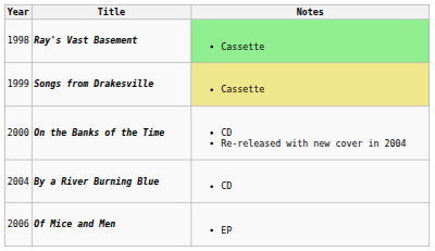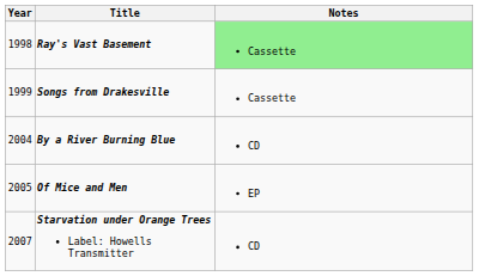 <table class="wikitable">
 <tr>
 <th width="33">Year</th>
 <th width="260">Title</th>
 <th width="400">Notes</th>
 </tr>
 <tr>
 <td align="center">1998</td>
 <td><strong><em>Ray's Vast Basement</em></strong></td>
 <td style="background: lightgreen;"><br><ul><li>Cassette</li></ul></td>
 </tr>
 <tr>
 <td align="center">1999</td>
 <td><strong><em>Songs from Drakesville</em></strong></td>
-<td style="background: khaki;"><br><ul><li>Cassette</li></ul></td>
-</tr>
-<tr>
-<td align="center">2000</td>
-<td><strong><em>On the Banks of the Time</em></strong></td>
-<td><br><ul><li>CD</li><li>Re-released with new cover in 2004</li></ul></td>
+<td><br><ul><li>Cassette</li></ul></td>
 </tr>
 <tr>
 <td align="center">2004</td>
 <td><strong><em>By a River Burning Blue</em></strong></td>
 <td><br><ul><li>CD</li></ul></td>
 </tr>
 <tr>
-<td align="center">2006</td>
+<td align="center">2005</td>
 <td><strong><em>Of Mice and Men</em></strong></td>
 <td><br><ul><li>EP</li></ul></td>
 </tr>
+<tr>
+<td align="center">2007</td>
+<td><strong><em>Starvation under Orange Trees</em></strong><br><ul><li>Label: Howells Transmitter</li></ul></td>
+<td><br><ul><li>CD</li></ul></td>
+</tr>
 </table>
